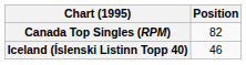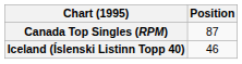 <table class="wikitable plainrowheaders" style="text-align:center">
 <tr>
 <th>Chart (1995)</th>
 <th>Position</th>
 </tr>
 <tr>
 <th scope="row">Canada Top Singles (<em>RPM</em>)</th>
-<td>82</td>
+<td>87</td>
 </tr>
 <tr>
 <th scope="row">Iceland (Íslenski Listinn Topp 40)</th>
 <td>46</td>
 </tr>
 </table>
